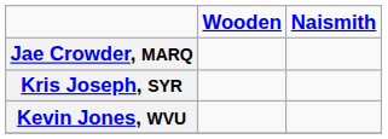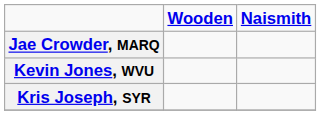 <table class="wikitable" style="white-space:nowrap; font-size:90%;">
 <tr>
 <td></td>
 <td><strong><a href='#'>Wooden</a></strong></td>
 <td><strong><a href='#'>Naismith</a></strong></td>
 </tr>
 <tr>
 <th><a href='#'>Jae Crowder</a>, <small>MARQ</small></th>
 <td></td>
 <td></td>
 </tr>
 <tr>
-<th><a href='#'>Kris Joseph</a>, <small>SYR</small></th>
+<th><a href='#'>Kevin Jones</a>, <small>WVU</small></th>
 <td></td>
 <td></td>
 </tr>
 <tr>
-<th><a href='#'>Kevin Jones</a>, <small>WVU</small></th>
+<th><a href='#'>Kris Joseph</a>, <small>SYR</small></th>
 <td></td>
 <td></td>
 </tr>
 <tr>
 </tr>
 </table>
